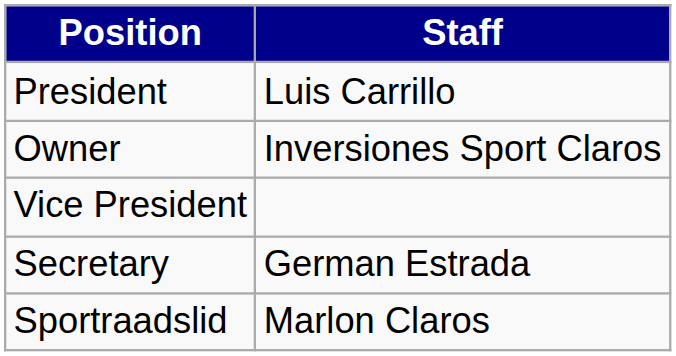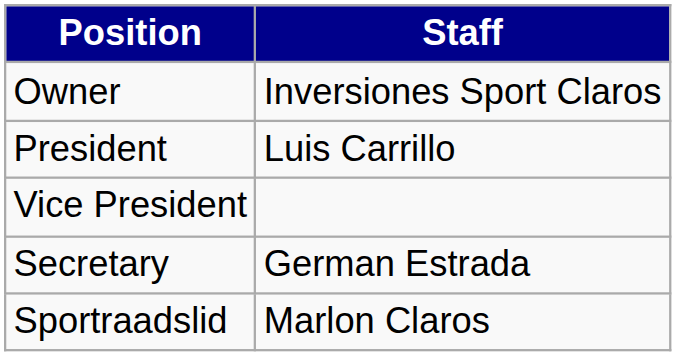 <table class="wikitable">
 <tr>
 <th style="color:White; background:#00008B;">Position</th>
 <th style="color:White; background:#00008B;">Staff</th>
 </tr>
 <tr>
+<td>Owner</td>
+<td>Inversiones Sport Claros</td>
+</tr>
+<tr>
 <td>President</td>
 <td> Luis Carrillo</td>
-</tr>
-<tr>
-<td>Owner</td>
-<td>Inversiones Sport Claros</td>
 </tr>
 <tr>
 <td>Vice President</td>
 <td></td>
 </tr>
 <tr>
 <td>Secretary</td>
 <td> German Estrada</td>
 </tr>
 <tr>
 <td>Sportraadslid</td>
 <td> Marlon Claros</td>
 </tr>
 </table>
